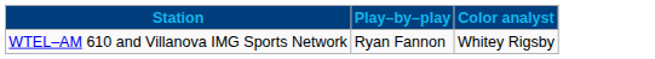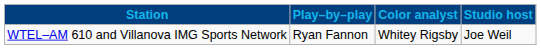 <table class="wikitable" style="white-space:nowrap;font-size:90%;">
 <tr>
 <th style="background:#003E7E; color:#13B5EA;"  width=75>Station</th>
 <th style="background:#003E7E; color:#13B5EA;"  width=75>Play–by–play</th>
 <th style="background:#003E7E; color:#13B5EA;"  width=75>Color analyst</th>
+<th style="background:#003E7E; color:#13B5EA;"  width=75>Studio host</th>
 </tr>
 <tr>
 <td><a href='#'>WTEL–AM</a> 610 and Villanova IMG Sports Network</td>
 <td>Ryan Fannon</td>
 <td>Whitey Rigsby</td>
+<td>Joe Weil</td>
 </tr>
 </table>
